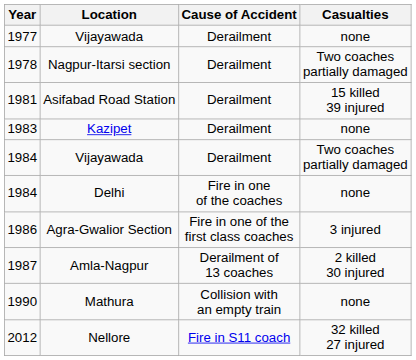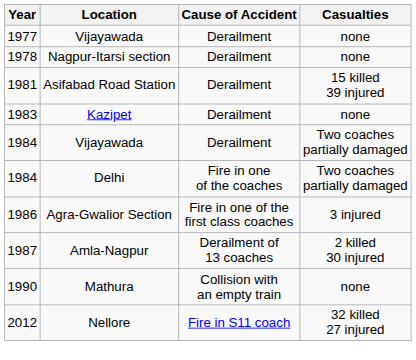 <table class="wikitable plainrowheaders unsortable" style="text-align:center">
 <tr>
 <th scope="col">Year</th>
 <th scope="col">Location</th>
 <th scope="col">Cause of Accident</th>
 <th scope="col">Casualties</th>
 </tr>
 <tr>
 <td>1977</td>
 <td>Vijayawada</td>
 <td>Derailment</td>
 <td>none</td>
 </tr>
 <tr>
 <td>1978</td>
 <td>Nagpur-Itarsi section</td>
 <td>Derailment</td>
-<td>Two coaches<br> partially damaged</td>
+<td>none</td>
 </tr>
 <tr>
 <td>1981</td>
 <td>Asifabad Road Station</td>
 <td>Derailment</td>
 <td>15 killed <br> 39 injured</td>
 </tr>
 <tr>
 <td>1983</td>
 <td><a href='#'>Kazipet</a></td>
 <td>Derailment</td>
 <td>none</td>
 </tr>
 <tr>
 <td>1984</td>
 <td>Vijayawada</td>
 <td>Derailment</td>
 <td>Two coaches<br> partially damaged</td>
 </tr>
 <tr>
 <td>1984</td>
 <td>Delhi</td>
 <td>Fire in one<br> of the coaches</td>
-<td>none</td>
+<td>Two coaches<br> partially damaged</td>
 </tr>
 <tr>
 <td>1986</td>
 <td>Agra-Gwalior Section</td>
 <td>Fire in one of the<br> first class coaches</td>
 <td>3 injured</td>
 </tr>
 <tr>
 <td>1987</td>
 <td>Amla-Nagpur</td>
 <td>Derailment of <br>13 coaches</td>
 <td>2 killed<br>30 injured</td>
 </tr>
 <tr>
 <td>1990</td>
 <td>Mathura</td>
 <td>Collision with<br> an empty train</td>
 <td>none</td>
 </tr>
 <tr>
 <td>2012</td>
 <td>Nellore</td>
 <td><a href='#'>Fire in S11 coach</a></td>
 <td>32 killed<br>27 injured</td>
 </tr>
 </table>
